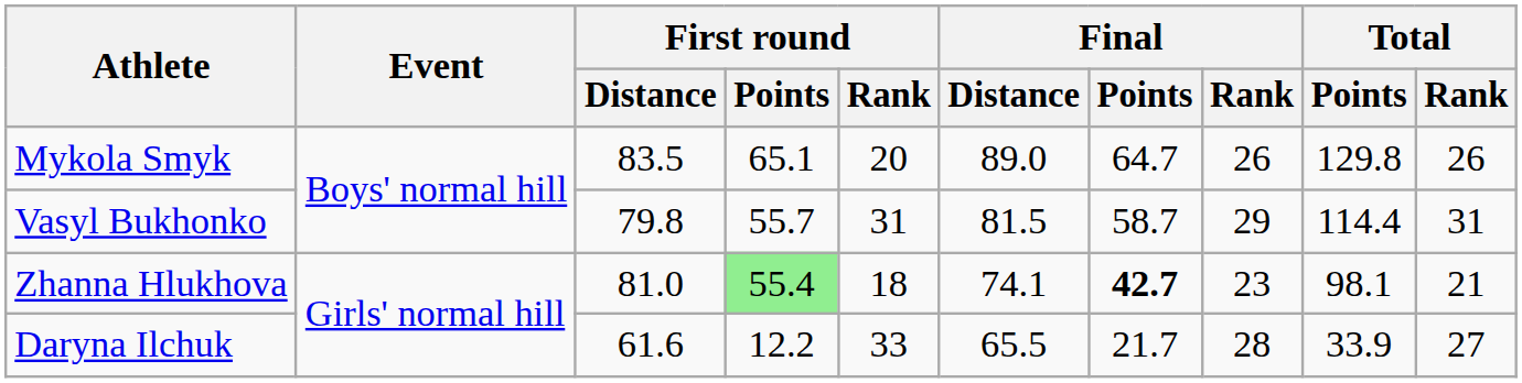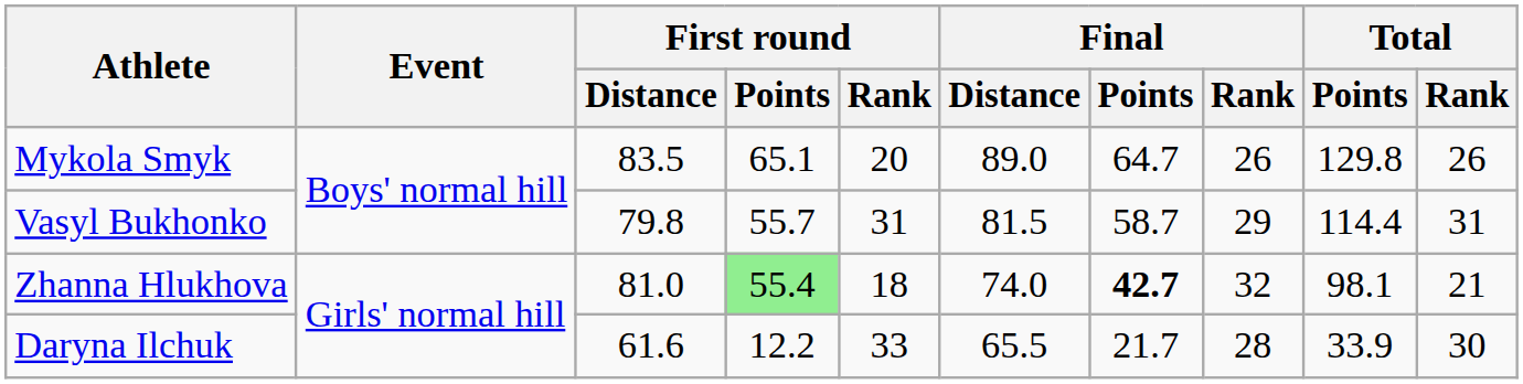 <table class="wikitable" style="font-size:90%">
 <tr>
 <th rowspan="2">Athlete</th>
 <th rowspan="2">Event</th>
 <th colspan="3">First round</th>
 <th colspan="3">Final</th>
 <th colspan="2">Total</th>
 </tr>
 <tr style="font-size:95%">
 <th>Distance</th>
 <th>Points</th>
 <th>Rank</th>
 <th>Distance</th>
 <th>Points</th>
 <th>Rank</th>
 <th>Points</th>
 <th>Rank</th>
 </tr>
 <tr align="center">
 <td align="left"><a href='#'>Mykola Smyk</a></td>
 <td rowspan="2" align="left"><a href='#'>Boys' normal hill</a></td>
 <td>83.5</td>
 <td>65.1</td>
 <td>20</td>
 <td>89.0</td>
 <td>64.7</td>
 <td>26</td>
 <td>129.8</td>
 <td>26</td>
 </tr>
 <tr align="center">
 <td align="left"><a href='#'>Vasyl Bukhonko</a></td>
 <td>79.8</td>
 <td>55.7</td>
 <td>31</td>
 <td>81.5</td>
 <td>58.7</td>
 <td>29</td>
 <td>114.4</td>
 <td>31</td>
 </tr>
 <tr align="center">
 <td align="left"><a href='#'>Zhanna Hlukhova</a></td>
 <td rowspan="2" align="left"><a href='#'>Girls' normal hill</a></td>
 <td>81.0</td>
 <td style="background: lightgreen;">55.4</td>
 <td>18</td>
-<td>74.1</td>
+<td>74.0</td>
 <td><strong>42.7</strong></td>
-<td>23</td>
+<td>32</td>
 <td>98.1</td>
 <td>21</td>
 </tr>
 <tr align="center">
 <td align="left"><a href='#'>Daryna Ilchuk</a></td>
 <td>61.6</td>
 <td>12.2</td>
 <td>33</td>
 <td>65.5</td>
 <td>21.7</td>
 <td>28</td>
 <td>33.9</td>
-<td>27</td>
+<td>30</td>
 </tr>
 </table>
